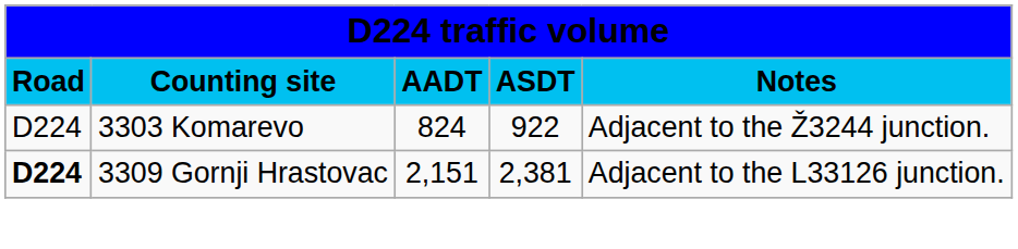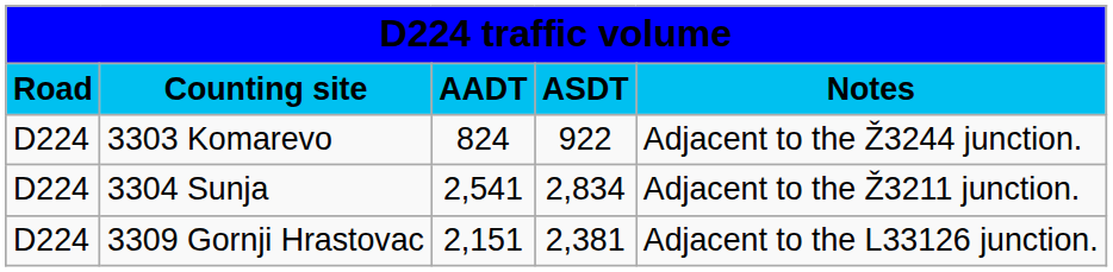 <table class="wikitable">
 <tr>
 <td colspan=5 bgcolor=blue align=center style=margin-top:15><span><big><strong>D224 traffic volume</strong></big></span></td>
 </tr>
 <tr>
 <td align=center bgcolor=00c0f0><strong>Road</strong></td>
 <td align=center bgcolor=00c0f0><strong>Counting site</strong></td>
 <td align=center bgcolor=00c0f0><strong>AADT</strong></td>
 <td align=center bgcolor=00c0f0><strong>ASDT</strong></td>
 <td align=center bgcolor=00c0f0><strong>Notes</strong></td>
 </tr>
 <tr>
 <td> D224</td>
 <td>3303 Komarevo</td>
 <td align=center>824</td>
 <td align=center>922</td>
 <td>Adjacent to the Ž3244 junction.</td>
 </tr>
 <tr>
-<td><strong> D224</strong></td>
+<td> D224</td>
+<td>3304 Sunja</td>
+<td align=center>2,541</td>
+<td align=center>2,834</td>
+<td>Adjacent to the Ž3211 junction.</td>
+</tr>
+<tr>
+<td> D224</td>
 <td>3309 Gornji Hrastovac</td>
 <td align=center>2,151</td>
 <td align=center>2,381</td>
 <td>Adjacent to the L33126 junction.</td>
 </tr>
 </table>
